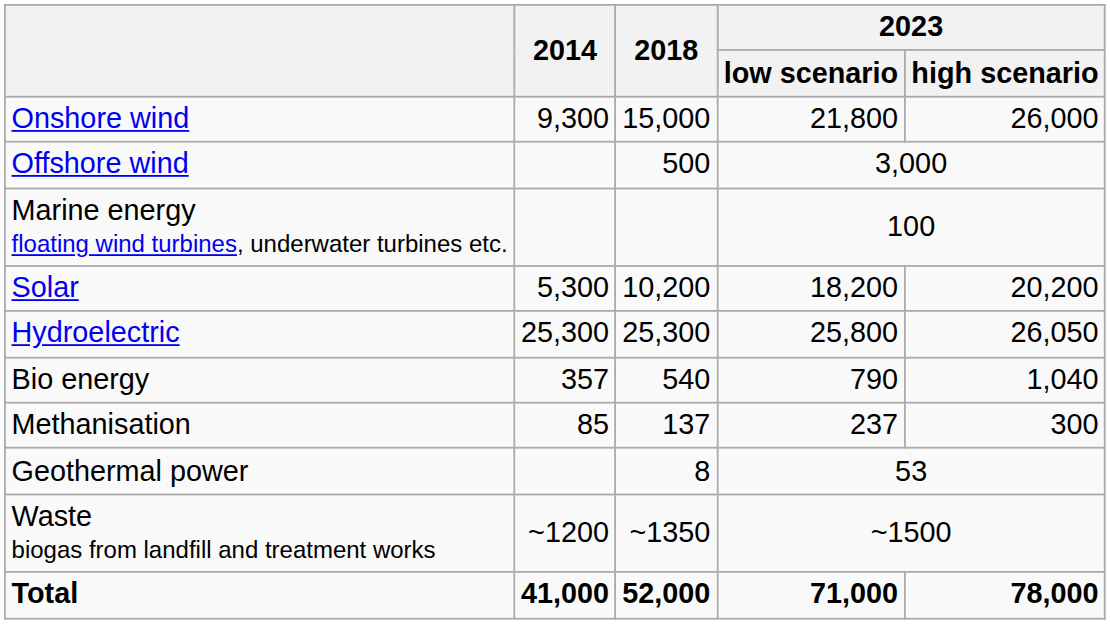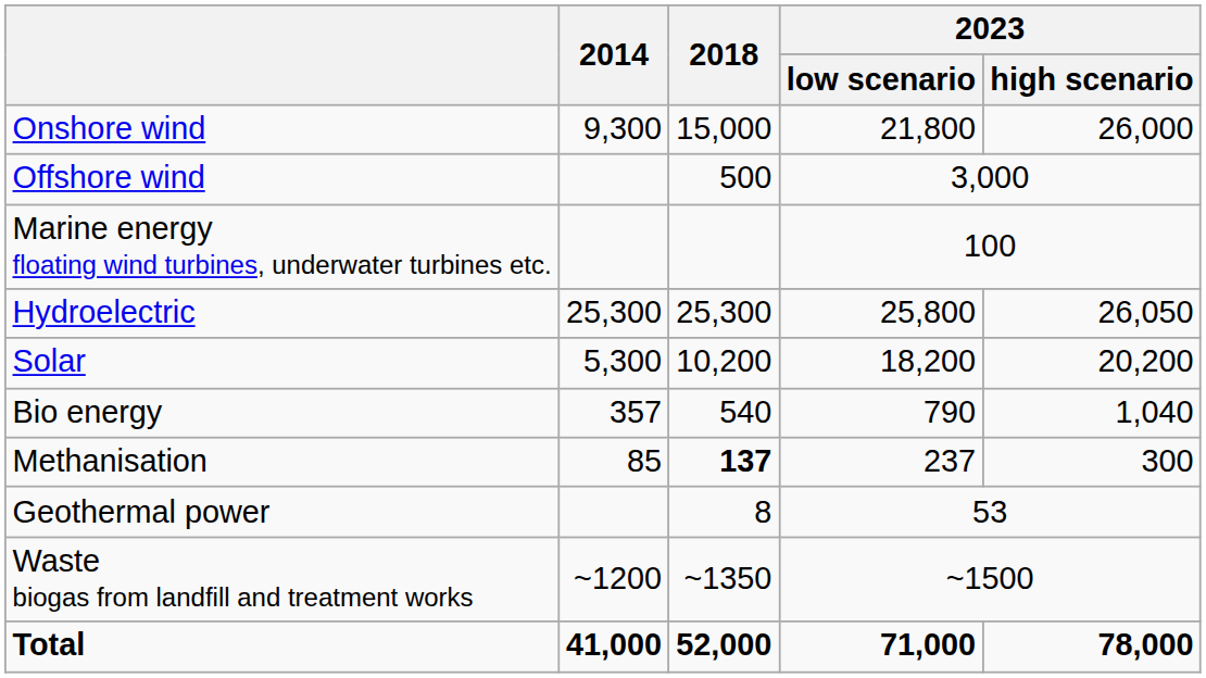 <table class="wikitable" style="text-align:right">
 <tr>
 <th rowspan="2"></th>
 <th rowspan="2">2014</th>
 <th rowspan="2">2018</th>
 <th colspan="2">2023</th>
 </tr>
 <tr>
 <th>low scenario</th>
 <th>high scenario</th>
 </tr>
 <tr>
 <td align="left"><a href='#'>Onshore wind</a></td>
 <td>9,300</td>
 <td>15,000</td>
 <td>21,800</td>
 <td>26,000</td>
 </tr>
 <tr>
 <td align="left"><a href='#'>Offshore wind</a></td>
 <td></td>
 <td>500</td>
 <td colspan="2" style="text-align: center;">3,000</td>
 </tr>
 <tr>
 <td align="left">Marine energy<br><small><a href='#'>floating wind  turbines</a>, underwater turbines etc.</small></td>
 <td></td>
 <td></td>
 <td colspan="2" style="text-align: center;">100</td>
 </tr>
 <tr>
+<td align="left"><a href='#'>Hydroelectric</a></td>
+<td>25,300</td>
+<td>25,300</td>
+<td>25,800</td>
+<td>26,050</td>
+</tr>
+<tr>
 <td align="left"><a href='#'>Solar </a></td>
 <td>5,300</td>
 <td>10,200</td>
 <td>18,200</td>
 <td>20,200</td>
-</tr>
-<tr>
-<td align="left"><a href='#'>Hydroelectric</a></td>
-<td>25,300</td>
-<td>25,300</td>
-<td>25,800</td>
-<td>26,050</td>
 </tr>
 <tr>
 <td align="left">Bio energy</td>
 <td>357</td>
 <td>540</td>
 <td>790</td>
 <td>1,040</td>
 </tr>
 <tr>
 <td align="left">Methanisation</td>
 <td>85</td>
-<td>137</td>
+<td><strong>137</strong></td>
 <td>237</td>
 <td>300</td>
 </tr>
 <tr>
 <td align="left">Geothermal power</td>
 <td></td>
 <td>8</td>
 <td colspan="2" style="text-align: center;">53</td>
 </tr>
 <tr>
 <td align="left">Waste<br><small>biogas from landfill and treatment works</small></td>
 <td>~1200</td>
 <td>~1350</td>
 <td colspan="2" style="text-align: center;">~1500</td>
 </tr>
 <tr>
 <td align="left"><strong>Total</strong></td>
 <td><strong>41,000</strong></td>
 <td><strong>52,000</strong></td>
 <td><strong>71,000</strong></td>
 <td><strong>78,000</strong></td>
 </tr>
 </table>
